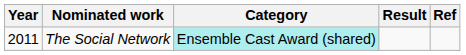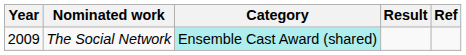 <table class="wikitable">
 <tr>
 <th>Year</th>
 <th>Nominated work</th>
 <th>Category</th>
 <th>Result</th>
 <th>Ref</th>
 </tr>
 <tr>
-<td>2011</td>
+<td>2009</td>
 <td><em>The Social Network</em></td>
 <td style="background: paleturquoise;">Ensemble Cast Award (shared)</td>
 <td></td>
 <td></td>
 </tr>
 </table>
